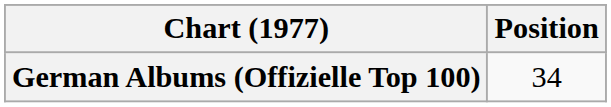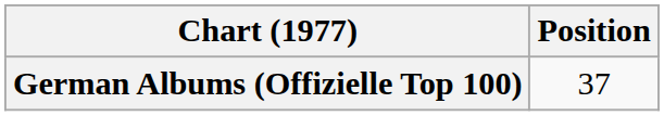 <table class="wikitable plainrowheaders" style="text-align:center">
 <tr>
 <th scope="col">Chart (1977)</th>
 <th scope="col">Position</th>
 </tr>
 <tr>
 <th scope="row">German Albums (Offizielle Top 100)</th>
-<td>34</td>
+<td>37</td>
 </tr>
 </table>
